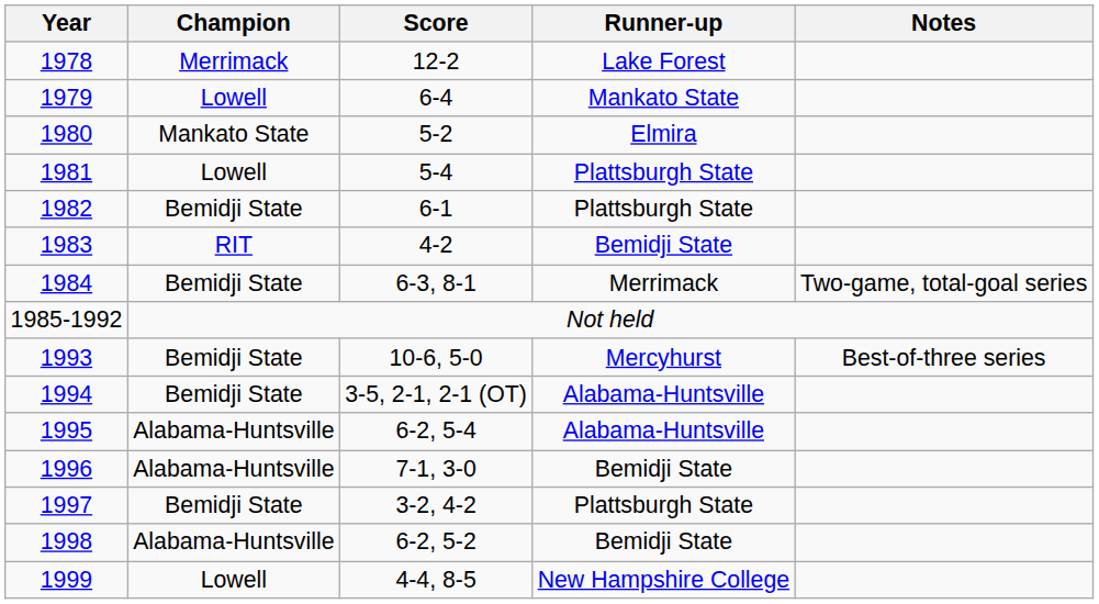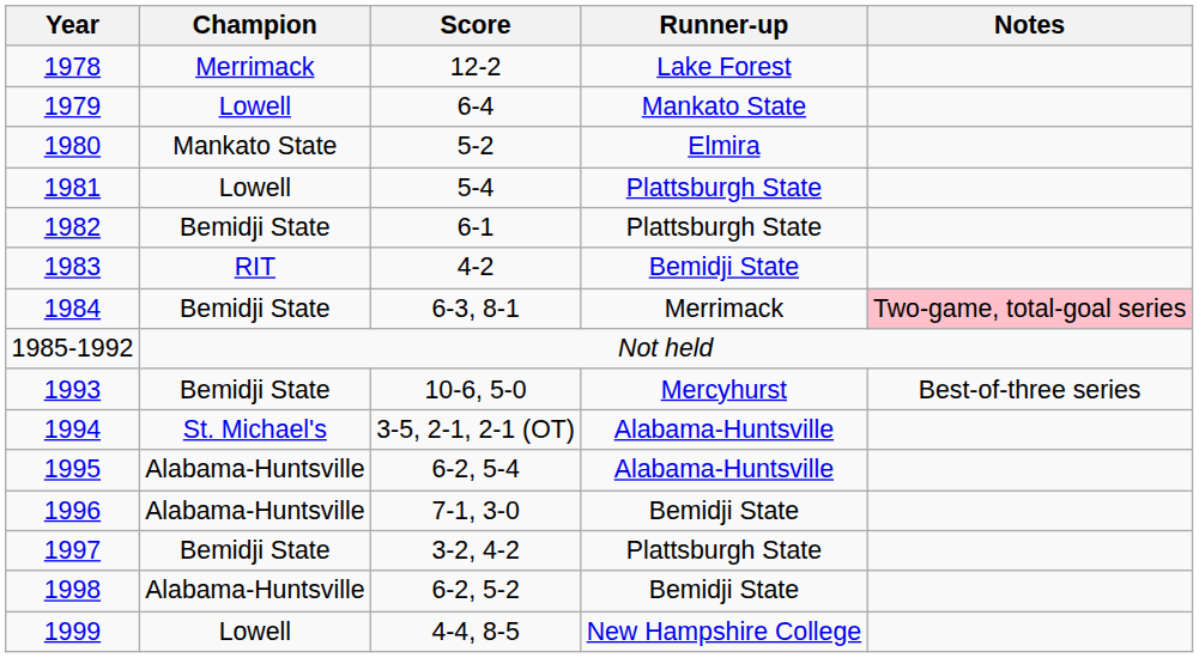 <table class="wikitable sortable" style="text-align: center;">
 <tr>
 <th>Year</th>
 <th>Champion</th>
 <th>Score</th>
 <th>Runner-up</th>
 <th>Notes</th>
 </tr>
 <tr>
 <td><a href='#'>1978</a></td>
 <td><a href='#'>Merrimack</a></td>
 <td>12-2</td>
 <td><a href='#'>Lake Forest</a></td>
 <td></td>
 </tr>
 <tr>
 <td><a href='#'>1979</a></td>
 <td><a href='#'>Lowell</a></td>
 <td>6-4</td>
 <td><a href='#'>Mankato State</a></td>
 <td></td>
 </tr>
 <tr>
 <td><a href='#'>1980</a></td>
 <td>Mankato State</td>
 <td>5-2</td>
 <td><a href='#'>Elmira</a></td>
 <td></td>
 </tr>
 <tr>
 <td><a href='#'>1981</a></td>
 <td>Lowell</td>
 <td>5-4</td>
 <td><a href='#'>Plattsburgh State</a></td>
 <td></td>
 </tr>
 <tr>
 <td><a href='#'>1982</a></td>
 <td>Bemidji State</td>
 <td>6-1</td>
 <td>Plattsburgh State</td>
 <td></td>
 </tr>
 <tr>
 <td><a href='#'>1983</a></td>
 <td><a href='#'>RIT</a></td>
 <td>4-2</td>
 <td><a href='#'>Bemidji State</a></td>
 <td></td>
 </tr>
 <tr>
 <td><a href='#'>1984</a></td>
 <td>Bemidji State</td>
 <td>6-3, 8-1</td>
 <td>Merrimack</td>
-<td>Two-game, total-goal series</td>
+<td style="background: pink;">Two-game, total-goal series</td>
 </tr>
 <tr>
 <td>1985-1992</td>
 <td colspan=4 align=center><em>Not held</em></td>
 </tr>
 <tr>
 <td><a href='#'>1993</a></td>
 <td>Bemidji State</td>
 <td>10-6, 5-0</td>
 <td><a href='#'>Mercyhurst</a></td>
 <td>Best-of-three series</td>
 </tr>
 <tr>
 <td><a href='#'>1994</a></td>
-<td>Bemidji State</td>
+<td><a href='#'>St. Michael's</a></td>
 <td>3-5, 2-1, 2-1 (OT)</td>
 <td><a href='#'>Alabama-Huntsville</a></td>
 <td></td>
 </tr>
 <tr>
 <td><a href='#'>1995</a></td>
 <td>Alabama-Huntsville</td>
 <td>6-2, 5-4</td>
 <td><a href='#'>Alabama-Huntsville</a></td>
 <td></td>
 </tr>
 <tr>
 <td><a href='#'>1996</a></td>
 <td>Alabama-Huntsville</td>
 <td>7-1, 3-0</td>
 <td>Bemidji State</td>
 <td></td>
 </tr>
 <tr>
 <td><a href='#'>1997</a></td>
 <td>Bemidji State</td>
 <td>3-2, 4-2</td>
 <td>Plattsburgh State</td>
 <td></td>
 </tr>
 <tr>
 <td><a href='#'>1998</a></td>
 <td>Alabama-Huntsville</td>
 <td>6-2, 5-2</td>
 <td>Bemidji State</td>
 <td></td>
 </tr>
 <tr>
 <td><a href='#'>1999</a></td>
 <td>Lowell</td>
 <td>4-4, 8-5</td>
 <td><a href='#'>New Hampshire College</a></td>
 <td></td>
 </tr>
 </table>
